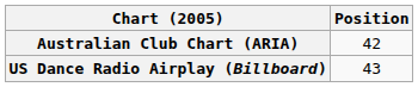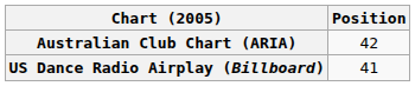 <table class="wikitable plainrowheaders" style="text-align:center">
 <tr>
 <th>Chart (2005)</th>
 <th>Position</th>
 </tr>
 <tr>
 <th scope="row">Australian Club Chart (ARIA)</th>
 <td>42</td>
 </tr>
 <tr>
 <th scope="row">US Dance Radio Airplay (<em>Billboard</em>)</th>
-<td>43</td>
+<td>41</td>
 </tr>
 </table>
